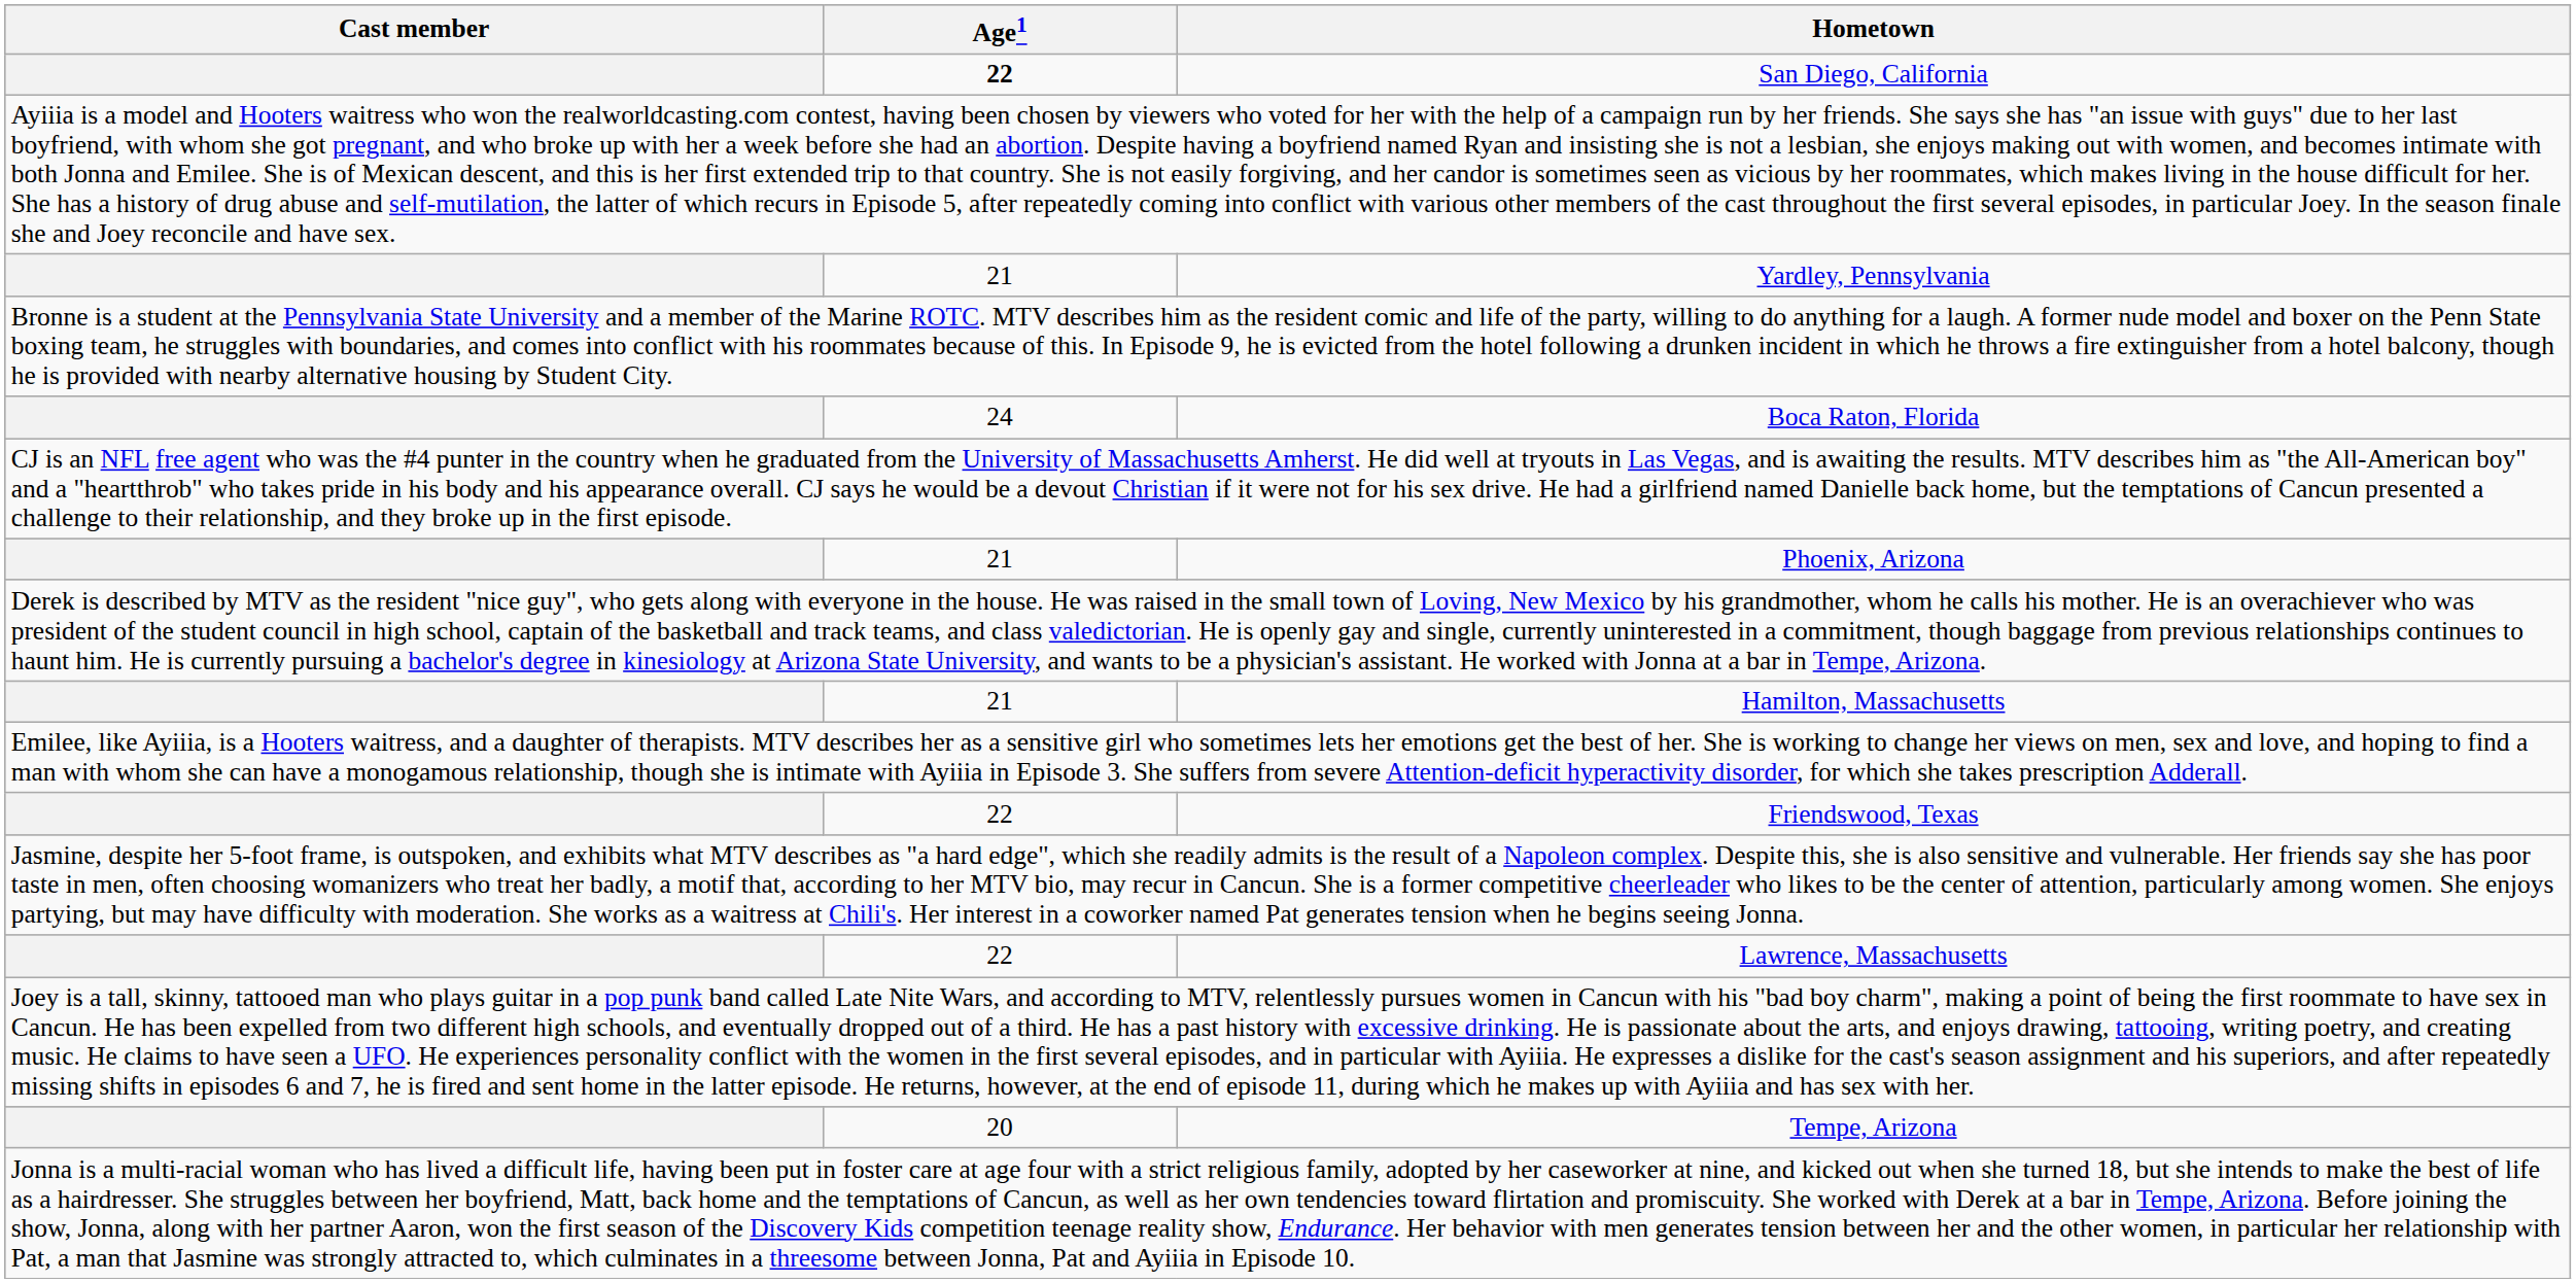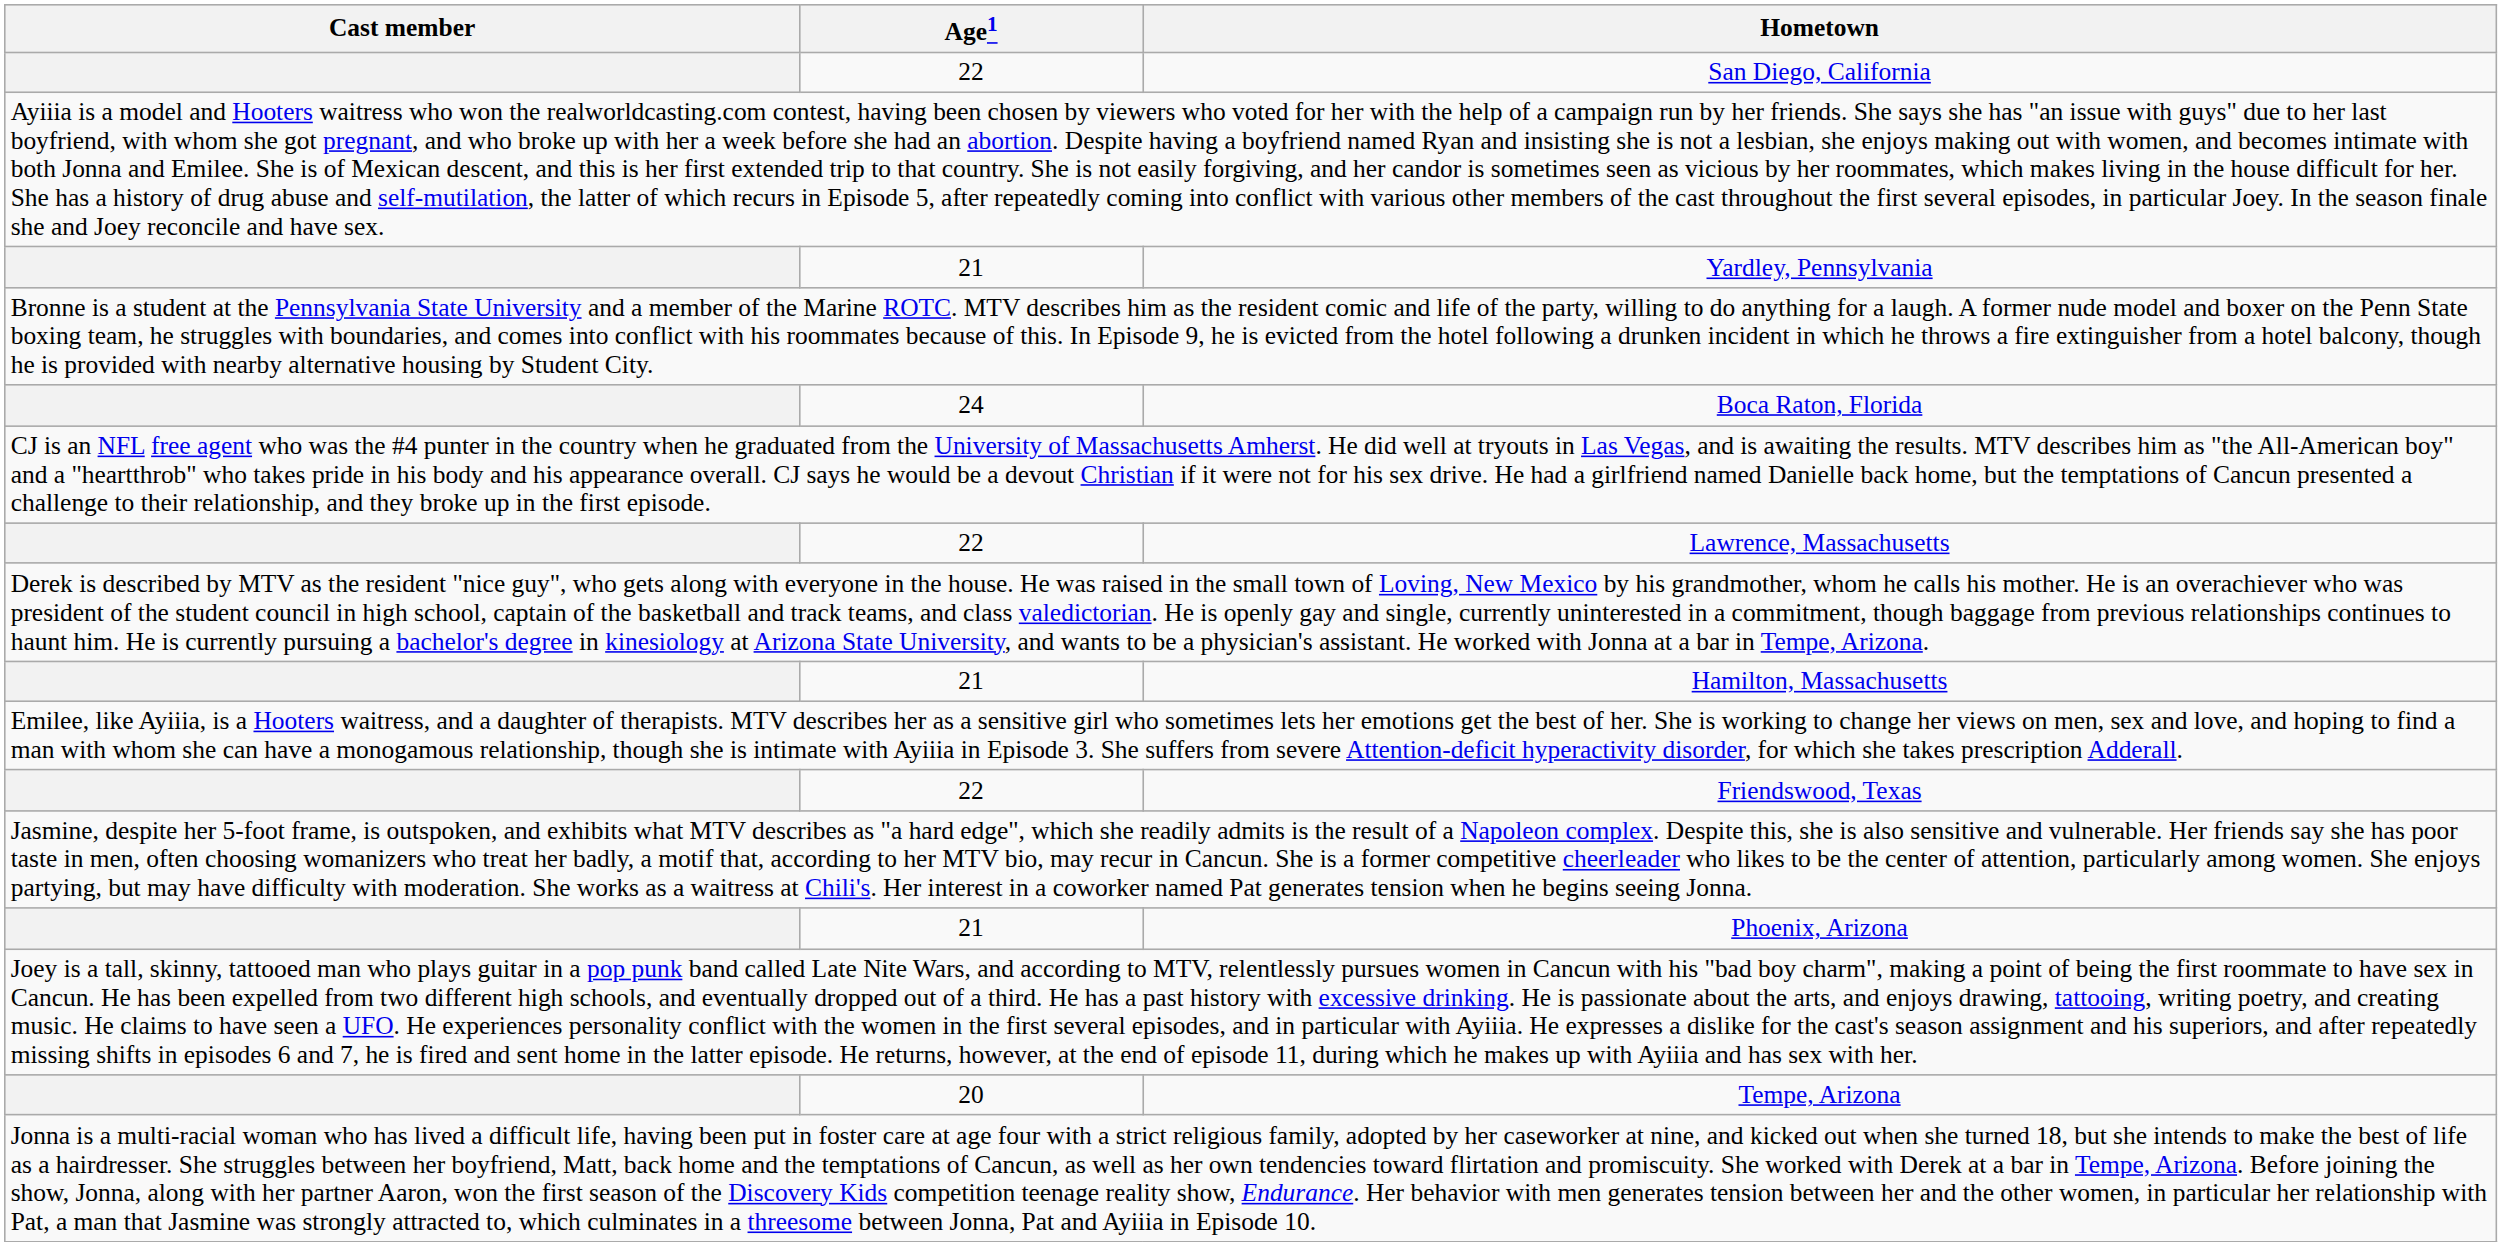 <table class="wikitable sortable" style="text-align:center;">
 <tr>
 <th scope="col">Cast member</th>
 <th scope="col">Age<a href='#'><sup>1</sup></a></th>
 <th scope="col">Hometown</th>
 </tr>
 <tr>
 <th scope="row"></th>
-<td><strong>22</strong></td>
+<td>22</td>
 <td><a href='#'>San Diego, California</a></td>
 </tr>
 <tr class="expand-child">
 <td colspan="3" align="left">Ayiiia is a model and <a href='#'>Hooters</a> waitress who won the realworldcasting.com contest, having been chosen by viewers who voted for her with the help of a campaign run by her friends. She says she has "an issue with guys" due to her last boyfriend, with whom she got <a href='#'>pregnant</a>, and who broke up with her a week before she had an <a href='#'>abortion</a>. Despite having a boyfriend named Ryan and insisting she is not a lesbian, she enjoys making out with women, and becomes intimate with both Jonna and Emilee. She is of Mexican descent, and this is her first extended trip to that country. She is not easily forgiving, and her candor is sometimes seen as vicious by her roommates, which makes living in the house difficult for her. She has a history of drug abuse and <a href='#'>self-mutilation</a>, the latter of which recurs in Episode 5, after repeatedly coming into conflict with various other members of the cast throughout the first several episodes, in particular Joey. In the season finale she and Joey reconcile and have sex.</td>
 </tr>
 <tr>
 <th scope="row"></th>
 <td>21</td>
 <td><a href='#'>Yardley, Pennsylvania</a></td>
 </tr>
 <tr class="expand-child">
 <td colspan="3" align="left">Bronne is a student at the <a href='#'>Pennsylvania State University</a> and a member of the Marine <a href='#'>ROTC</a>. MTV describes him as the resident comic and life of the party, willing to do anything for a laugh. A former nude model and boxer on the Penn State boxing team, he struggles with boundaries, and comes into conflict with his roommates because of this. In Episode 9, he is evicted from the hotel following a drunken incident in which he throws a fire extinguisher from a hotel balcony, though he is provided with nearby alternative housing by Student City.</td>
 </tr>
 <tr>
 <th scope="row"></th>
 <td>24</td>
 <td><a href='#'>Boca Raton, Florida</a></td>
 </tr>
 <tr class="expand-child">
 <td colspan="3" align="left">CJ is an <a href='#'>NFL</a> <a href='#'>free agent</a> who was the #4 punter in the country when he graduated from the <a href='#'>University of Massachusetts Amherst</a>. He did well at tryouts in <a href='#'>Las Vegas</a>, and is awaiting the results. MTV describes him as "the All-American boy" and a "heartthrob" who takes pride in his body and his appearance overall. CJ says he would be a devout <a href='#'>Christian</a> if it were not for his sex drive. He had a girlfriend named Danielle back home, but the temptations of Cancun presented a challenge to their relationship, and they broke up in the first episode.</td>
 </tr>
 <tr>
 <th scope="row"></th>
-<td>21</td>
-<td><a href='#'>Phoenix, Arizona</a></td>
+<td>22</td>
+<td><a href='#'>Lawrence, Massachusetts</a></td>
 </tr>
 <tr class="expand-child">
 <td colspan="3" align="left">Derek is described by MTV as the resident "nice guy", who gets along with everyone in the house. He was raised in the small town of <a href='#'>Loving, New Mexico</a> by his grandmother, whom he calls his mother. He is an overachiever who was president of the student council in high school, captain of the basketball and track teams, and class <a href='#'>valedictorian</a>. He is openly gay and single, currently uninterested in a commitment, though baggage from previous relationships continues to haunt him. He is currently pursuing a <a href='#'>bachelor's degree</a> in <a href='#'>kinesiology</a> at <a href='#'>Arizona State University</a>, and wants to be a physician's assistant. He worked with Jonna at a bar in <a href='#'>Tempe, Arizona</a>.</td>
 </tr>
 <tr>
 <th scope="row"></th>
 <td>21</td>
 <td><a href='#'>Hamilton, Massachusetts</a></td>
 </tr>
 <tr class="expand-child">
 <td colspan="3" align="left">Emilee, like Ayiiia, is a <a href='#'>Hooters</a> waitress, and a daughter of therapists. MTV describes her as a sensitive girl who sometimes lets her emotions get the best of her. She is working to change her views on men, sex and love, and hoping to find a man with whom she can have a monogamous relationship, though she is intimate with Ayiiia in Episode 3. She suffers from severe <a href='#'>Attention-deficit hyperactivity disorder</a>, for which she takes prescription <a href='#'>Adderall</a>.</td>
 </tr>
 <tr>
 <th scope="row"></th>
 <td>22</td>
 <td><a href='#'>Friendswood, Texas</a></td>
 </tr>
 <tr class="expand-child">
 <td colspan="3" align="left">Jasmine, despite her 5-foot frame, is outspoken, and exhibits what MTV describes as "a hard edge", which she readily admits is the result of a <a href='#'>Napoleon complex</a>. Despite this, she is also sensitive and vulnerable. Her friends say she has poor taste in men, often choosing womanizers who treat her badly, a motif that, according to her MTV bio, may recur in Cancun. She is a former competitive <a href='#'>cheerleader</a> who likes to be the center of attention, particularly among women. She enjoys partying, but may have difficulty with moderation. She works as a waitress at <a href='#'>Chili's</a>. Her interest in a coworker named Pat generates tension when he begins seeing Jonna.</td>
 </tr>
 <tr>
 <th scope="row"></th>
-<td>22</td>
-<td><a href='#'>Lawrence, Massachusetts</a></td>
+<td>21</td>
+<td><a href='#'>Phoenix, Arizona</a></td>
 </tr>
 <tr class="expand-child">
 <td colspan="3" align="left">Joey is a tall, skinny, tattooed man who plays guitar in a <a href='#'>pop punk</a> band called Late Nite Wars, and according to MTV, relentlessly pursues women in Cancun with his "bad boy charm", making a point of being the first roommate to have sex in Cancun. He has been expelled from two different high schools, and eventually dropped out of a third. He has a past history with <a href='#'>excessive drinking</a>. He is passionate about the arts, and enjoys drawing, <a href='#'>tattooing</a>, writing poetry, and creating music. He claims to have seen a <a href='#'>UFO</a>. He experiences personality conflict with the women in the first several episodes, and in particular with Ayiiia. He expresses a dislike for the cast's season assignment and his superiors, and after repeatedly missing shifts in episodes 6 and 7, he is fired and sent home in the latter episode. He returns, however, at the end of episode 11, during which he makes up with Ayiiia and has sex with her.</td>
 </tr>
 <tr>
 <th scope="row"></th>
 <td>20</td>
 <td><a href='#'>Tempe, Arizona</a></td>
 </tr>
 <tr class="expand-child">
 <td colspan="3" align="left">Jonna is a multi-racial woman who has lived a difficult life, having been put in foster care at age four with a strict religious family, adopted by her caseworker at nine, and kicked out when she turned 18, but she intends to make the best of life as a hairdresser. She struggles between her boyfriend, Matt, back home and the temptations of Cancun, as well as her own tendencies toward flirtation and promiscuity. She worked with Derek at a bar in <a href='#'>Tempe, Arizona</a>. Before joining the show, Jonna, along with her partner Aaron, won the first season of the <a href='#'>Discovery Kids</a> competition teenage reality show, <em><a href='#'>Endurance</a></em>. Her behavior with men generates tension between her and the other women, in particular her relationship with Pat, a man that Jasmine was strongly attracted to, which culminates in a <a href='#'>threesome</a> between Jonna, Pat and Ayiiia in Episode 10.</td>
 </tr>
 <tr>
 </tr>
 </table>
